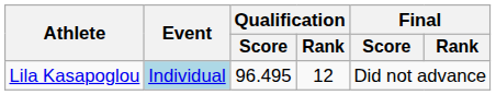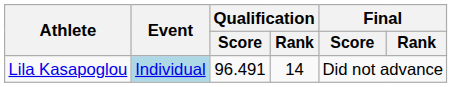 <table class="wikitable" style="font-size:90%">
 <tr>
 <th rowspan="2">Athlete</th>
 <th rowspan="2">Event</th>
 <th colspan="2">Qualification</th>
 <th colspan="2">Final</th>
 </tr>
 <tr style="font-size:95%">
 <th>Score</th>
 <th>Rank</th>
 <th>Score</th>
 <th>Rank</th>
 </tr>
 <tr align=center>
 <td align=left><a href='#'>Lila Kasapoglou</a></td>
 <td align=left style="background: lightblue;"><a href='#'>Individual</a></td>
-<td>96.495</td>
-<td>12</td>
+<td>96.491</td>
+<td>14</td>
 <td colspan=2>Did not advance</td>
 </tr>
 </table>
